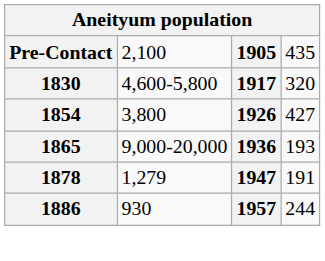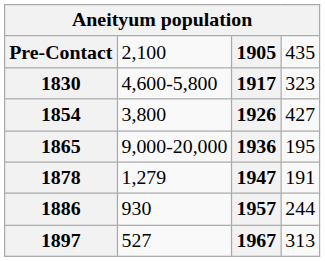 <table class="wikitable">
 <tr>
 <th colspan="4">Aneityum population</th>
 </tr>
 <tr>
 <th>Pre-Contact</th>
 <td>2,100</td>
 <th>1905</th>
 <td>435</td>
 </tr>
 <tr>
 <th>1830</th>
 <td>4,600-5,800</td>
 <th>1917</th>
-<td>320</td>
+<td>323</td>
 </tr>
 <tr>
 <th>1854</th>
 <td>3,800</td>
 <th>1926</th>
 <td>427</td>
 </tr>
 <tr>
 <th>1865</th>
 <td>9,000-20,000</td>
 <th>1936</th>
-<td>193</td>
+<td>195</td>
 </tr>
 <tr>
 <th>1878</th>
 <td>1,279</td>
 <th>1947</th>
 <td>191</td>
 </tr>
 <tr>
 <th>1886</th>
 <td>930</td>
 <th>1957</th>
 <td>244</td>
 </tr>
+<tr>
+<th>1897</th>
+<td>527</td>
+<th>1967</th>
+<td>313</td>
+</tr>
 </table>
